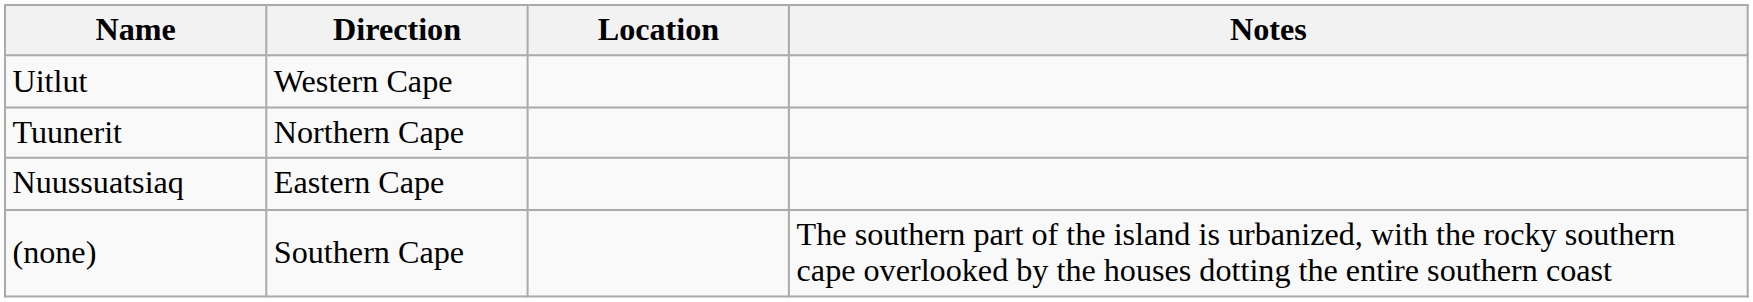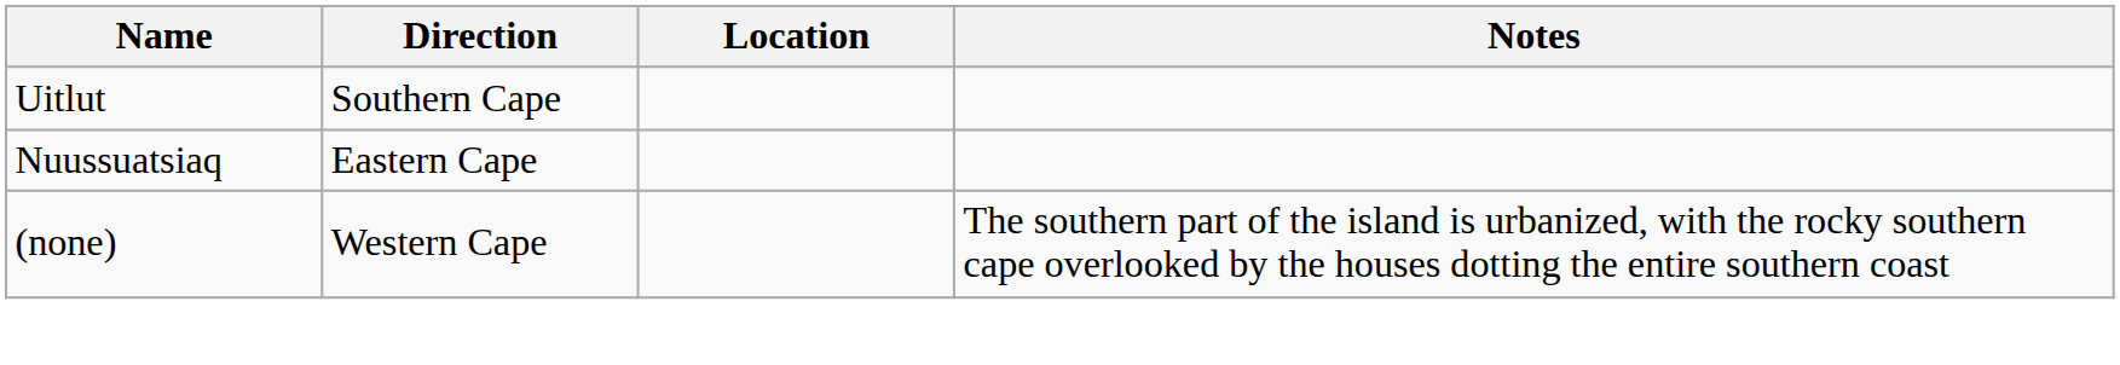 <table class="wikitable">
 <tr>
 <th width="15%">Name</th>
 <th width="15%">Direction</th>
 <th width="15%">Location</th>
 <th>Notes</th>
 </tr>
 <tr>
 <td>Uitlut</td>
-<td>Western Cape</td>
-<td></td>
-<td></td>
-</tr>
-<tr>
-<td>Tuunerit</td>
-<td>Northern Cape</td>
+<td>Southern Cape</td>
 <td></td>
 <td></td>
 </tr>
 <tr>
 <td>Nuussuatsiaq</td>
 <td>Eastern Cape</td>
 <td></td>
 <td></td>
 </tr>
 <tr>
 <td>(none)</td>
-<td>Southern Cape</td>
+<td>Western Cape</td>
 <td></td>
 <td>The southern part of the island is urbanized, with the rocky southern cape overlooked by the houses dotting the entire southern coast</td>
 </tr>
 </table>
